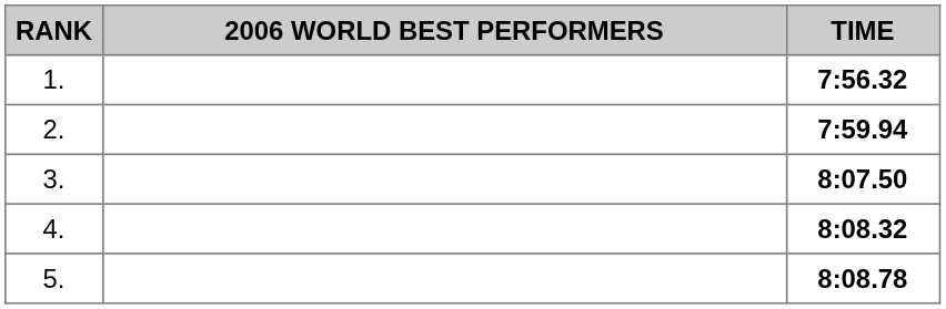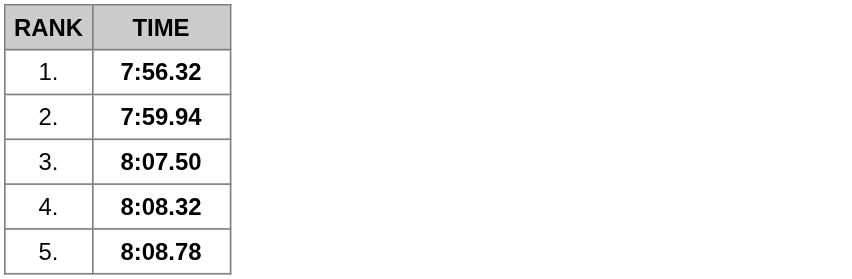 <table border="1" cellspacing="2" cellpadding="5" style="border-collapse: collapse; font-size: 90%;">
 <tr style="background:#ccc;">
 <th>RANK</th>
-<th style="text-align:center; width:25em;">2006 WORLD BEST PERFORMERS</th>
 <th style="text-align:center; width:5em;">TIME</th>
 </tr>
 <tr>
 <td style="text-align:center;">1.</td>
-<td></td>
 <td style="text-align:center;"><strong>7:56.32</strong></td>
 </tr>
 <tr>
 <td style="text-align:center;">2.</td>
-<td></td>
 <td style="text-align:center;"><strong>7:59.94</strong></td>
 </tr>
 <tr>
 <td style="text-align:center;">3.</td>
-<td></td>
 <td style="text-align:center;"><strong>8:07.50</strong></td>
 </tr>
 <tr>
 <td style="text-align:center;">4.</td>
-<td></td>
 <td style="text-align:center;"><strong>8:08.32</strong></td>
 </tr>
 <tr>
 <td style="text-align:center;">5.</td>
-<td></td>
 <td style="text-align:center;"><strong>8:08.78</strong></td>
 </tr>
 </table>
